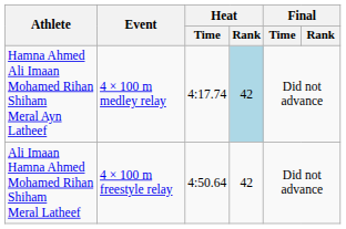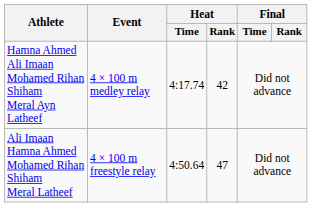 <table class="wikitable" style="text-align:center; font-size:90%; width:30%;">
 <tr>
 <th rowspan="2">Athlete</th>
 <th rowspan="2">Event</th>
 <th colspan="2">Heat</th>
 <th colspan="2">Final</th>
 </tr>
 <tr style="font-size:95%">
 <th>Time</th>
 <th>Rank</th>
 <th>Time</th>
 <th>Rank</th>
 </tr>
 <tr>
 <td align=left><a href='#'>Hamna Ahmed</a> <br><a href='#'>Ali Imaan</a> <br><a href='#'>Mohamed Rihan Shiham</a> <br><a href='#'>Meral Ayn Latheef</a></td>
 <td align=left><a href='#'>4 × 100 m medley relay</a></td>
 <td>4:17.74</td>
-<td style="background: lightblue;">42</td>
+<td>42</td>
 <td colspan=2>Did not advance</td>
 </tr>
 <tr>
 <td align=left><a href='#'>Ali Imaan</a>  <br><a href='#'>Hamna Ahmed</a>  <br><a href='#'>Mohamed Rihan Shiham</a>  <br><a href='#'>Meral Latheef</a></td>
 <td align=left><a href='#'>4 × 100 m freestyle relay</a></td>
 <td>4:50.64</td>
-<td>42</td>
+<td>47</td>
 <td colspan="2">Did not advance</td>
 </tr>
 </table>
